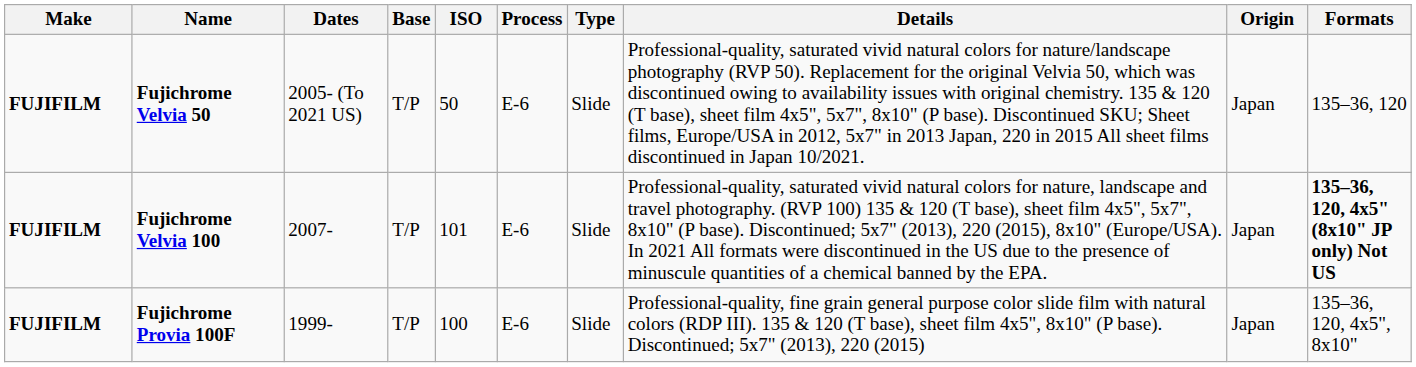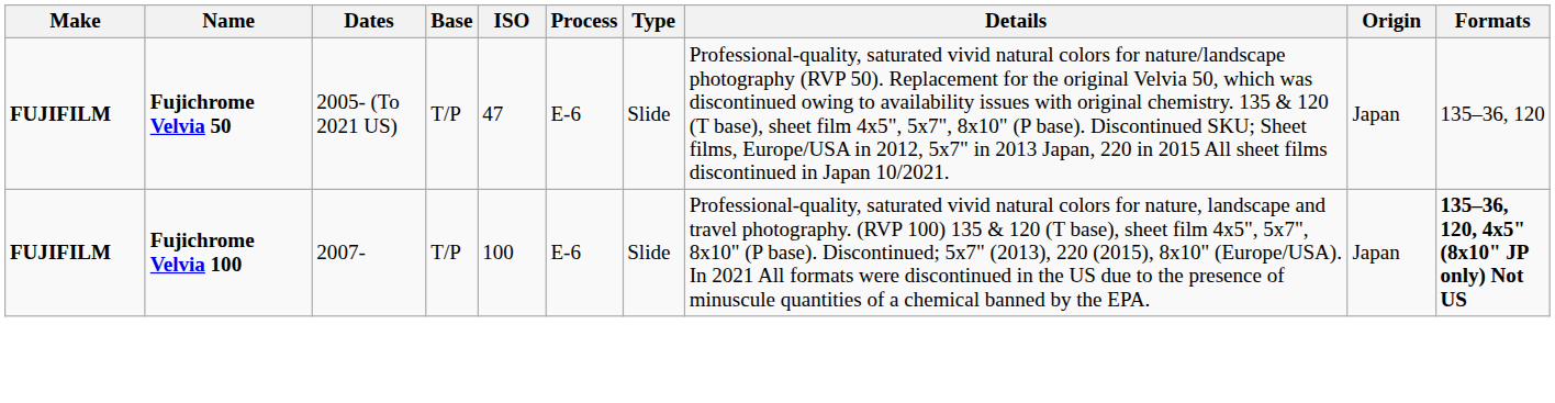 <table class="wikitable">
 <tr>
 <th scope="col" style="width: 100px;">Make</th>
 <th scope="col" style="width: 120px;">Name</th>
 <th scope="col" style="width: 80px;">Dates</th>
 <th scope="col" style="width: 30px;">Base</th>
 <th scope="col" style="width: 45px;">ISO</th>
 <th scope="col" style="width: 40px;">Process</th>
 <th scope="col" style="width: 40px;">Type</th>
 <th scope="col" style="width: 500px;">Details</th>
 <th scope="col" style="width: 60px;">Origin</th>
 <th scope="col" style="width: 80px;">Formats</th>
 </tr>
 <tr>
 <td><strong>FUJIFILM</strong></td>
 <td><strong>Fujichrome <a href='#'>Velvia</a> 50</strong></td>
 <td>2005- (To 2021 US)</td>
 <td>T/P</td>
-<td>50</td>
+<td>47</td>
 <td>E-6</td>
 <td>Slide</td>
 <td>Professional-quality, saturated vivid natural colors for nature/landscape photography (RVP 50). Replacement for the original Velvia 50, which was discontinued owing to availability issues with original chemistry. 135 & 120 (T base), sheet film 4x5", 5x7", 8x10" (P base). Discontinued SKU; Sheet films,  Europe/USA in 2012, 5x7" in 2013 Japan, 220 in 2015  All sheet films discontinued in Japan 10/2021.</td>
 <td>Japan</td>
 <td>135–36, 120</td>
 </tr>
 <tr>
 <td><strong>FUJIFILM</strong></td>
 <td><strong>Fujichrome <a href='#'>Velvia</a> 100</strong></td>
 <td>2007-</td>
 <td>T/P</td>
-<td>101</td>
+<td>100</td>
 <td>E-6</td>
 <td>Slide</td>
 <td>Professional-quality, saturated vivid natural colors for nature, landscape and travel photography. (RVP 100) 135 & 120 (T base), sheet film 4x5", 5x7", 8x10" (P base). Discontinued; 5x7" (2013), 220 (2015), 8x10" (Europe/USA). In 2021 All formats were discontinued in the US due to the presence of minuscule quantities of a chemical banned by the EPA.</td>
 <td>Japan</td>
 <td><strong>135–36, 120, 4x5" (8x10" JP only) Not US</strong></td>
 </tr>
-<tr>
-<td><strong>FUJIFILM</strong></td>
-<td><strong>Fujichrome <a href='#'>Provia</a> 100F</strong></td>
-<td>1999-</td>
-<td>T/P</td>
-<td>100</td>
-<td>E-6</td>
-<td>Slide</td>
-<td>Professional-quality, fine grain general purpose color slide film with natural colors (RDP III). 135 & 120 (T base), sheet film 4x5", 8x10" (P base). Discontinued; 5x7" (2013), 220 (2015)</td>
-<td>Japan</td>
-<td>135–36, 120, 4x5", 8x10"</td>
-</tr>
 </table>
